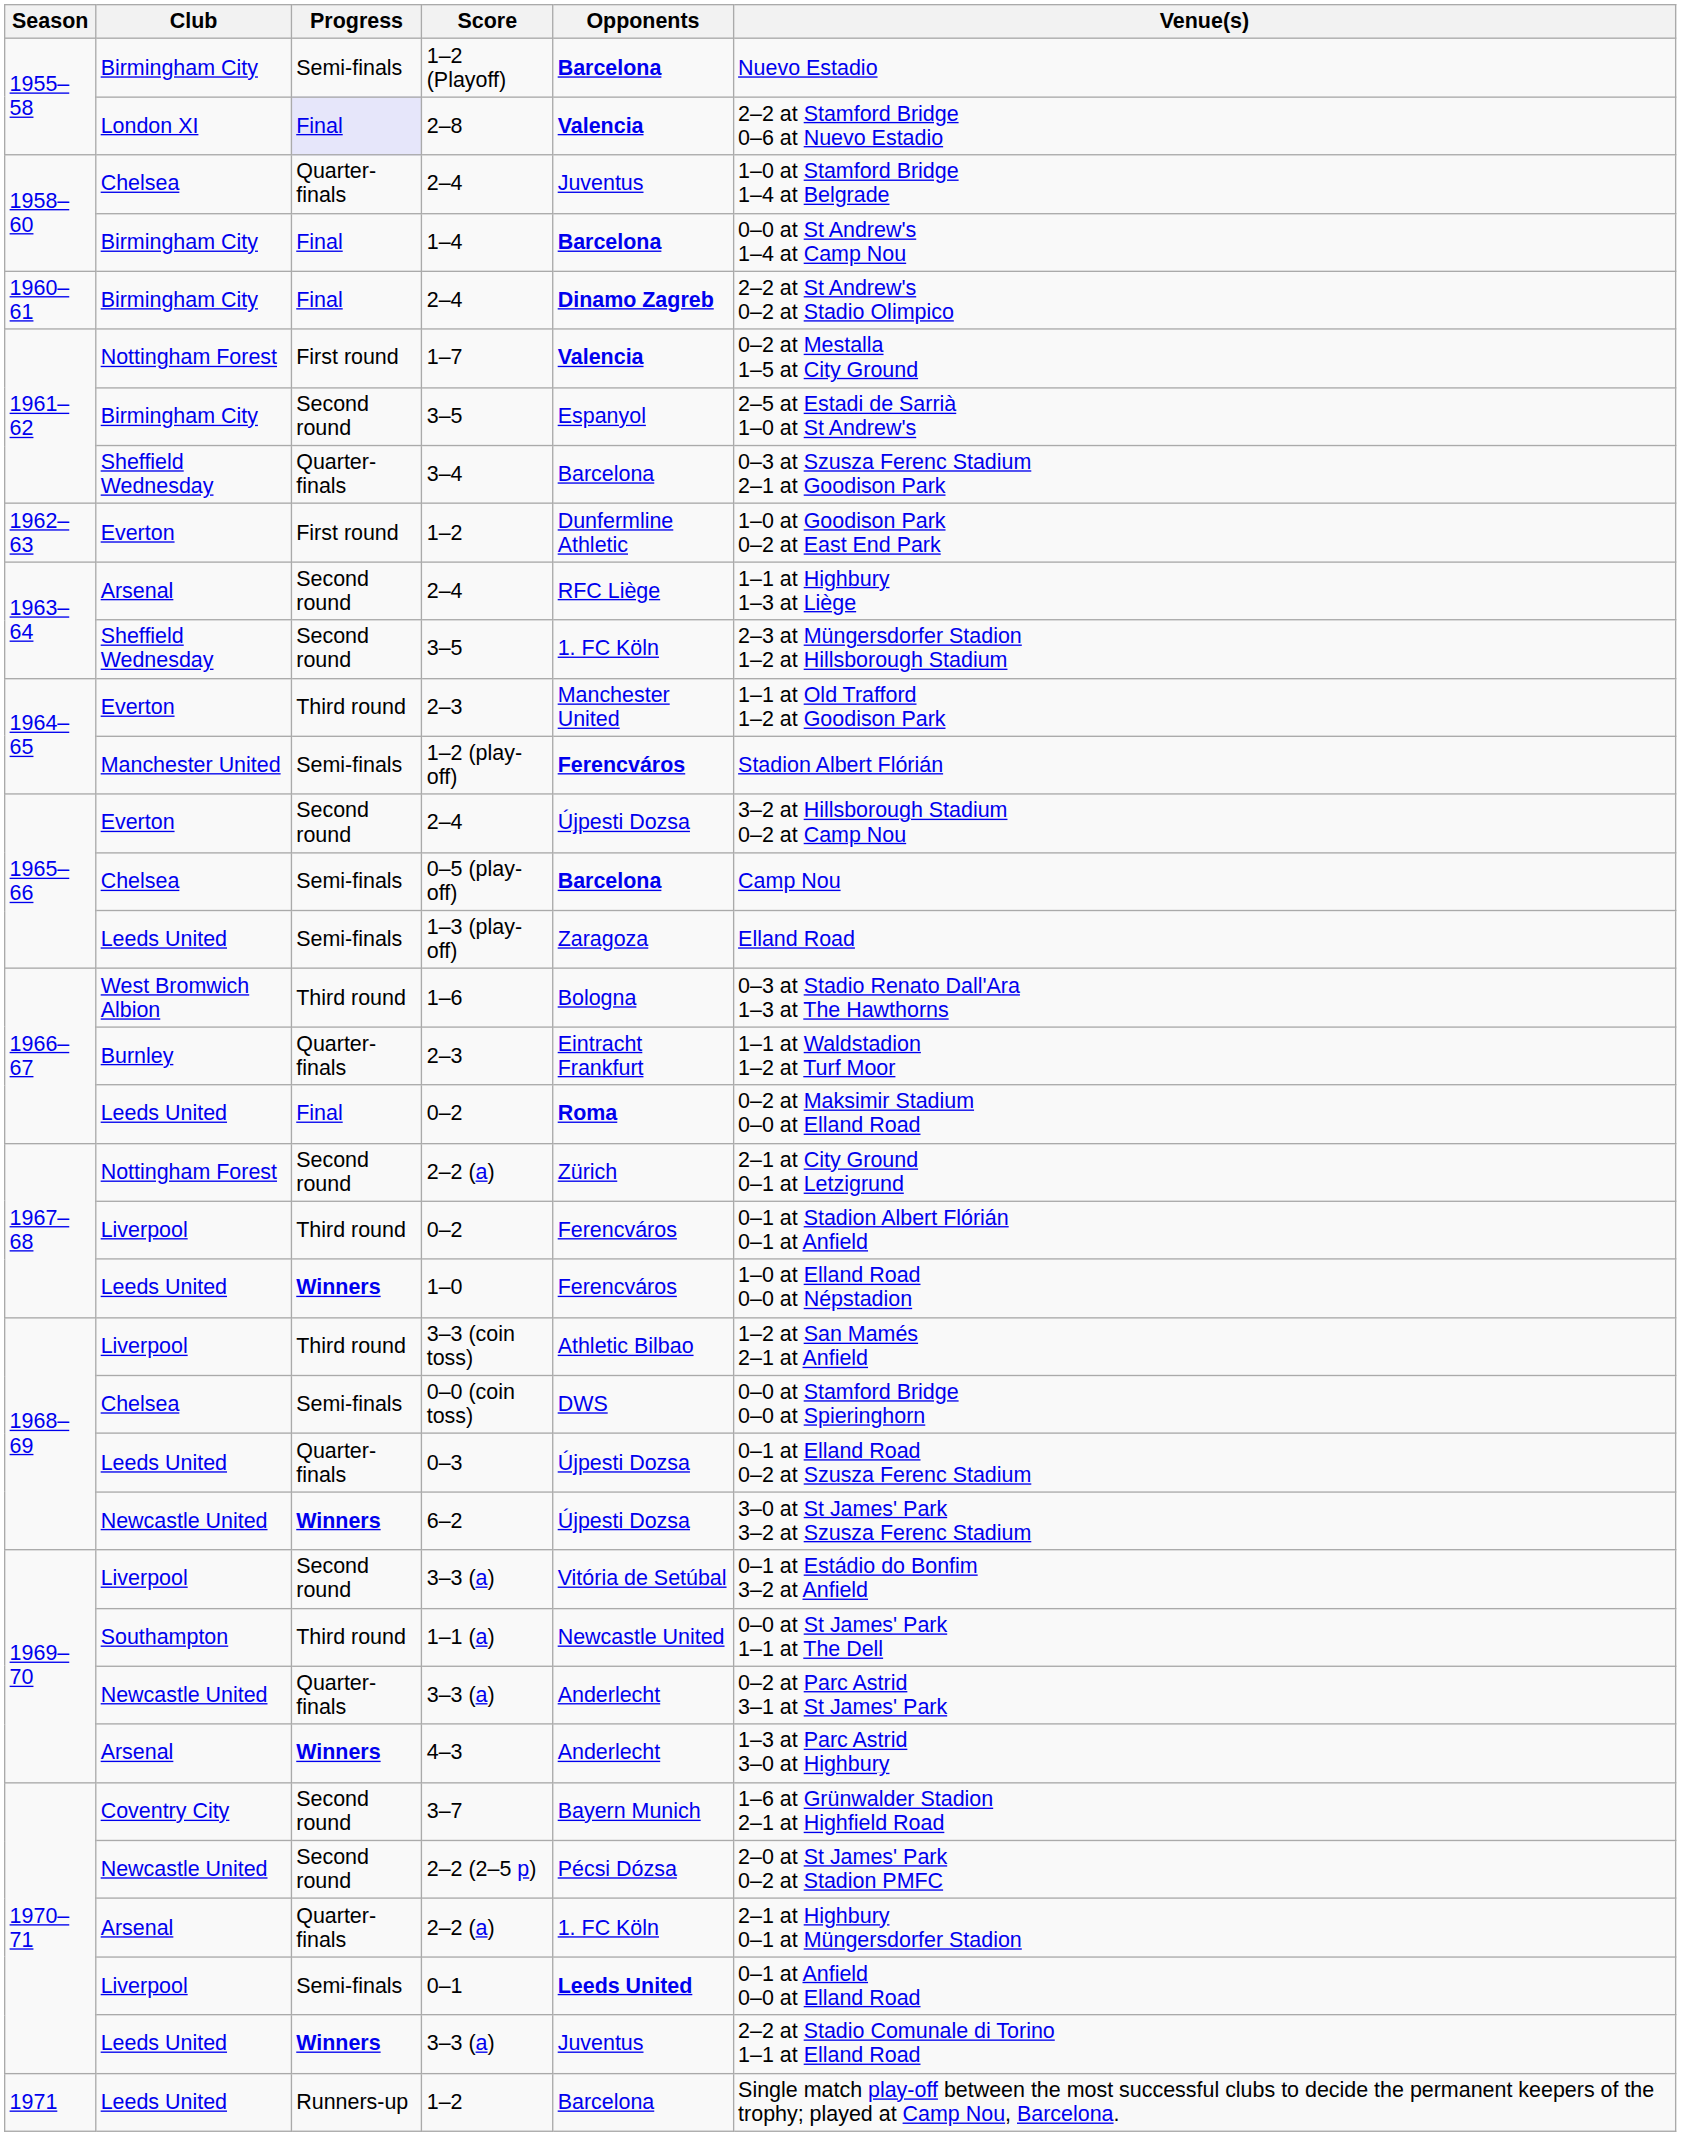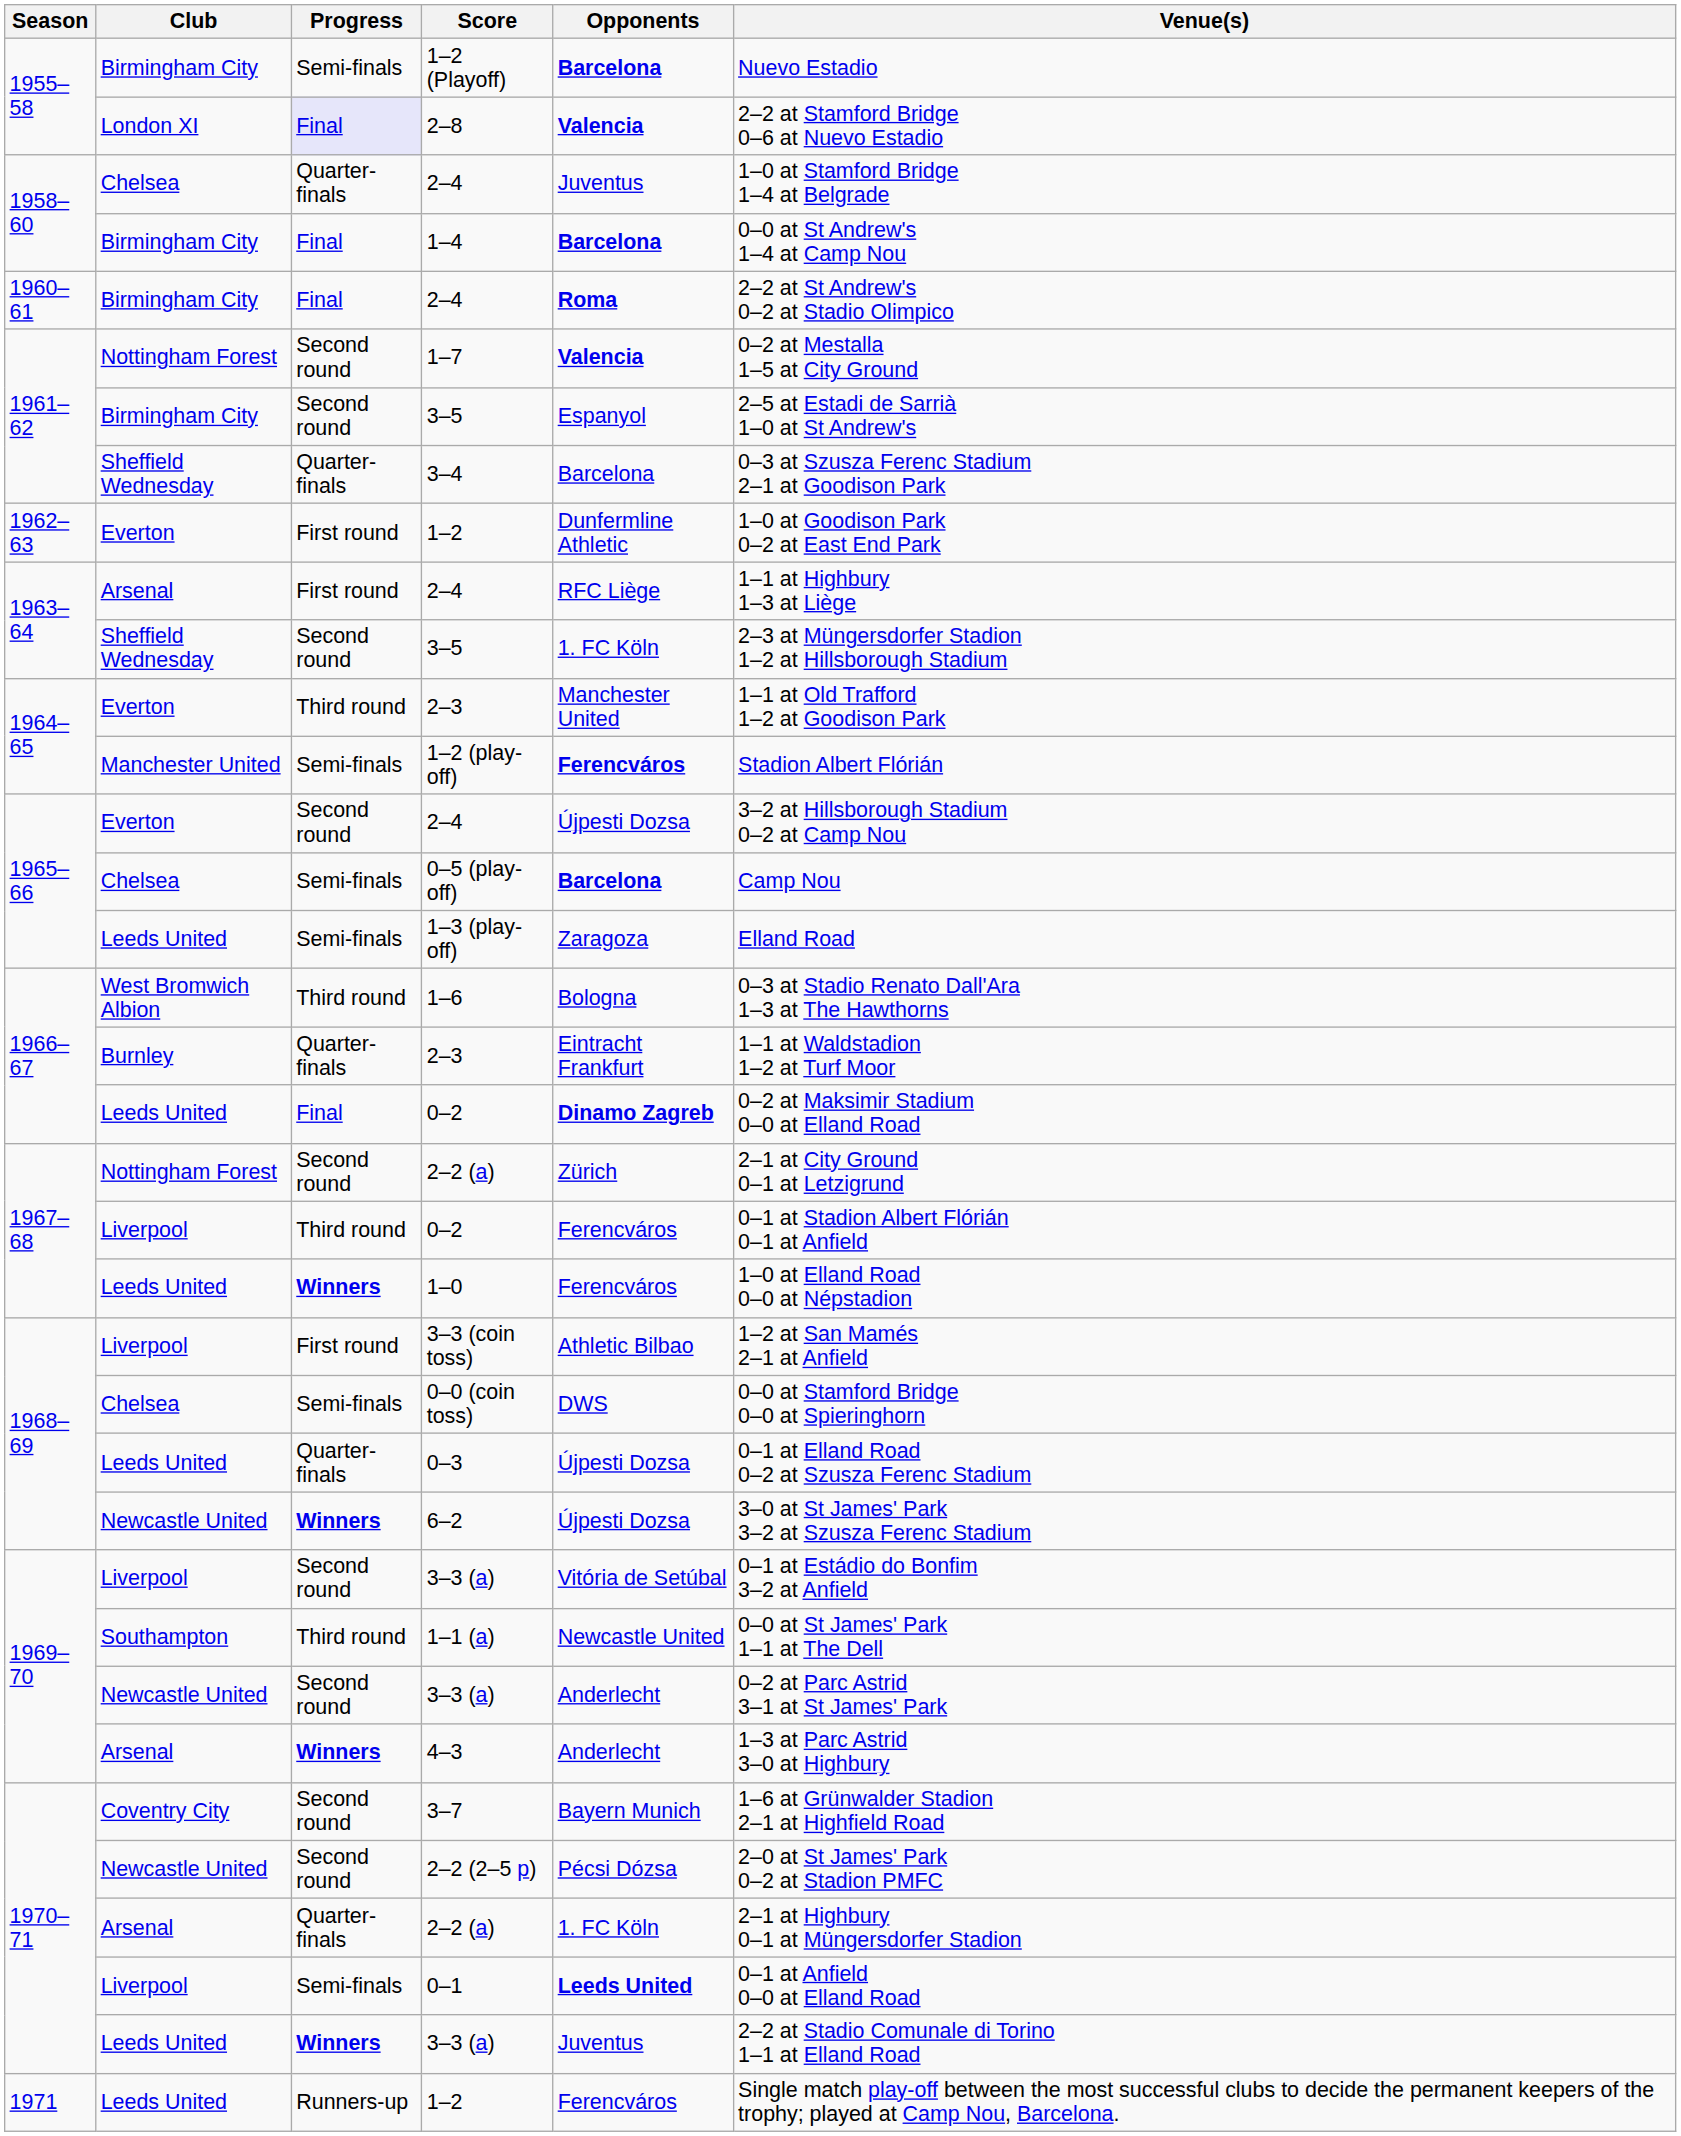 <table class="wikitable">
 <tr>
 <th>Season</th>
 <th>Club</th>
 <th>Progress</th>
 <th>Score</th>
 <th>Opponents</th>
 <th>Venue(s)</th>
 </tr>
 <tr>
 <td rowspan=2><a href='#'>1955–58</a></td>
 <td><a href='#'>Birmingham City</a></td>
 <td>Semi-finals</td>
 <td>1–2 (Playoff)</td>
 <td><strong> <a href='#'>Barcelona</a></strong></td>
 <td><a href='#'>Nuevo Estadio</a></td>
 </tr>
 <tr>
 <td><a href='#'>London XI</a></td>
 <td style="background: lavender;"><a href='#'>Final</a></td>
 <td>2–8</td>
 <td><strong> <a href='#'>Valencia</a></strong></td>
 <td>2–2 at <a href='#'>Stamford Bridge</a><br>0–6 at <a href='#'>Nuevo Estadio</a></td>
 </tr>
 <tr>
 <td rowspan=2><a href='#'>1958–60</a></td>
 <td><a href='#'>Chelsea</a></td>
 <td>Quarter-finals</td>
 <td>2–4</td>
 <td> <a href='#'>Juventus</a></td>
 <td>1–0 at <a href='#'>Stamford Bridge</a><br>1–4 at <a href='#'>Belgrade</a></td>
 </tr>
 <tr>
 <td><a href='#'>Birmingham City</a></td>
 <td><a href='#'>Final</a></td>
 <td>1–4</td>
 <td><strong> <a href='#'>Barcelona</a></strong></td>
 <td>0–0 at <a href='#'>St Andrew's</a><br>1–4 at <a href='#'>Camp Nou</a></td>
 </tr>
 <tr>
 <td><a href='#'>1960–61</a></td>
 <td><a href='#'>Birmingham City</a></td>
 <td><a href='#'>Final</a></td>
 <td>2–4</td>
-<td><strong> <a href='#'>Dinamo Zagreb</a></strong></td>
+<td><strong> <a href='#'>Roma</a></strong></td>
 <td>2–2 at <a href='#'>St Andrew's</a><br>0–2 at <a href='#'>Stadio Olimpico</a></td>
 </tr>
 <tr>
 <td rowspan=3><a href='#'>1961–62</a></td>
 <td><a href='#'>Nottingham Forest</a></td>
-<td>First round</td>
+<td>Second round</td>
 <td>1–7</td>
 <td><strong> <a href='#'>Valencia</a></strong></td>
 <td>0–2 at <a href='#'>Mestalla</a><br>1–5 at <a href='#'>City Ground</a></td>
 </tr>
 <tr>
 <td><a href='#'>Birmingham City</a></td>
 <td>Second round</td>
 <td>3–5</td>
 <td> <a href='#'>Espanyol</a></td>
 <td>2–5 at <a href='#'>Estadi de Sarrià</a><br>1–0 at <a href='#'>St Andrew's</a></td>
 </tr>
 <tr>
 <td><a href='#'>Sheffield Wednesday</a></td>
 <td>Quarter-finals</td>
 <td>3–4</td>
 <td> <a href='#'>Barcelona</a></td>
 <td>0–3 at <a href='#'>Szusza Ferenc Stadium</a><br>2–1 at <a href='#'>Goodison Park</a></td>
 </tr>
 <tr>
 <td><a href='#'>1962–63</a></td>
 <td><a href='#'>Everton</a></td>
 <td>First round</td>
 <td>1–2</td>
 <td> <a href='#'>Dunfermline Athletic</a></td>
 <td>1–0 at <a href='#'>Goodison Park</a><br>0–2 at <a href='#'>East End Park</a></td>
 </tr>
 <tr>
 <td rowspan=2><a href='#'>1963–64</a></td>
 <td><a href='#'>Arsenal</a></td>
-<td>Second round</td>
+<td>First round</td>
 <td>2–4</td>
 <td> <a href='#'>RFC Liège</a></td>
 <td>1–1 at <a href='#'>Highbury</a><br>1–3 at <a href='#'>Liège</a></td>
 </tr>
 <tr>
 <td><a href='#'>Sheffield Wednesday</a></td>
 <td>Second round</td>
 <td>3–5</td>
 <td> <a href='#'>1. FC Köln</a></td>
 <td>2–3 at <a href='#'>Müngersdorfer Stadion</a><br>1–2 at <a href='#'>Hillsborough Stadium</a></td>
 </tr>
 <tr>
 <td rowspan=2><a href='#'>1964–65</a></td>
 <td><a href='#'>Everton</a></td>
 <td>Third round</td>
 <td>2–3</td>
 <td> <a href='#'>Manchester United</a></td>
 <td>1–1 at <a href='#'>Old Trafford</a><br>1–2 at <a href='#'>Goodison Park</a></td>
 </tr>
 <tr>
 <td><a href='#'>Manchester United</a></td>
 <td>Semi-finals</td>
 <td>1–2 (play-off)</td>
 <td><strong> <a href='#'>Ferencváros</a></strong></td>
 <td><a href='#'>Stadion Albert Flórián</a></td>
 </tr>
 <tr>
 <td rowspan=3><a href='#'>1965–66</a></td>
 <td><a href='#'>Everton</a></td>
 <td>Second round</td>
 <td>2–4</td>
 <td> <a href='#'>Újpesti Dozsa</a></td>
 <td>3–2 at <a href='#'>Hillsborough Stadium</a><br>0–2 at <a href='#'>Camp Nou</a></td>
 </tr>
 <tr>
 <td><a href='#'>Chelsea</a></td>
 <td>Semi-finals</td>
 <td>0–5 (play-off)</td>
 <td><strong> <a href='#'>Barcelona</a></strong></td>
 <td><a href='#'>Camp Nou</a></td>
 </tr>
 <tr>
 <td><a href='#'>Leeds United</a></td>
 <td>Semi-finals</td>
 <td>1–3 (play-off)</td>
 <td> <a href='#'>Zaragoza</a></td>
 <td><a href='#'>Elland Road</a></td>
 </tr>
 <tr>
 <td rowspan=3><a href='#'>1966–67</a></td>
 <td><a href='#'>West Bromwich Albion</a></td>
 <td>Third round</td>
 <td>1–6</td>
 <td> <a href='#'>Bologna</a></td>
 <td>0–3 at <a href='#'>Stadio Renato Dall'Ara</a><br>1–3 at <a href='#'>The Hawthorns</a></td>
 </tr>
 <tr>
 <td><a href='#'>Burnley</a></td>
 <td>Quarter-finals</td>
 <td>2–3</td>
 <td> <a href='#'>Eintracht Frankfurt</a></td>
 <td>1–1 at <a href='#'>Waldstadion</a><br>1–2 at <a href='#'>Turf Moor</a></td>
 </tr>
 <tr>
 <td><a href='#'>Leeds United</a></td>
 <td><a href='#'>Final</a></td>
 <td>0–2</td>
-<td><strong> <a href='#'>Roma</a></strong></td>
+<td><strong> <a href='#'>Dinamo Zagreb</a></strong></td>
 <td>0–2 at <a href='#'>Maksimir Stadium</a><br>0–0 at <a href='#'>Elland Road</a></td>
 </tr>
 <tr>
 <td rowspan=3><a href='#'>1967–68</a></td>
 <td><a href='#'>Nottingham Forest</a></td>
 <td>Second round</td>
 <td>2–2 (<a href='#'>a</a>)</td>
 <td> <a href='#'>Zürich</a></td>
 <td>2–1 at <a href='#'>City Ground</a><br>0–1 at <a href='#'>Letzigrund</a></td>
 </tr>
 <tr>
 <td><a href='#'>Liverpool</a></td>
 <td>Third round</td>
 <td>0–2</td>
 <td> <a href='#'>Ferencváros</a></td>
 <td>0–1 at <a href='#'>Stadion Albert Flórián</a><br>0–1 at <a href='#'>Anfield</a></td>
 </tr>
 <tr>
 <td><a href='#'>Leeds United</a></td>
 <td><strong><a href='#'>Winners</a></strong></td>
 <td>1–0</td>
 <td> <a href='#'>Ferencváros</a></td>
 <td>1–0 at <a href='#'>Elland Road</a><br>0–0 at <a href='#'>Népstadion</a></td>
 </tr>
 <tr>
 <td rowspan=4><a href='#'>1968–69</a></td>
 <td><a href='#'>Liverpool</a></td>
-<td>Third round</td>
+<td>First round</td>
 <td>3–3 (coin toss)</td>
 <td> <a href='#'>Athletic Bilbao</a></td>
 <td>1–2 at <a href='#'>San Mamés</a><br>2–1 at <a href='#'>Anfield</a></td>
 </tr>
 <tr>
 <td><a href='#'>Chelsea</a></td>
 <td>Semi-finals</td>
 <td>0–0 (coin toss)</td>
 <td> <a href='#'>DWS</a></td>
 <td>0–0 at <a href='#'>Stamford Bridge</a><br>0–0 at <a href='#'>Spieringhorn</a></td>
 </tr>
 <tr>
 <td><a href='#'>Leeds United</a></td>
 <td>Quarter-finals</td>
 <td>0–3</td>
 <td> <a href='#'>Újpesti Dozsa</a></td>
 <td>0–1 at <a href='#'>Elland Road</a><br>0–2 at <a href='#'>Szusza Ferenc Stadium</a></td>
 </tr>
 <tr>
 <td><a href='#'>Newcastle United</a></td>
 <td><strong><a href='#'>Winners</a></strong></td>
 <td>6–2</td>
 <td> <a href='#'>Újpesti Dozsa</a></td>
 <td>3–0 at <a href='#'>St James' Park</a><br>3–2 at <a href='#'>Szusza Ferenc Stadium</a></td>
 </tr>
 <tr>
 <td rowspan=4><a href='#'>1969–70</a></td>
 <td><a href='#'>Liverpool</a></td>
 <td>Second round</td>
 <td>3–3 (<a href='#'>a</a>)</td>
 <td> <a href='#'>Vitória de Setúbal</a></td>
 <td>0–1 at <a href='#'>Estádio do Bonfim</a><br>3–2 at <a href='#'>Anfield</a></td>
 </tr>
 <tr>
 <td><a href='#'>Southampton</a></td>
 <td>Third round</td>
 <td>1–1 (<a href='#'>a</a>)</td>
 <td> <a href='#'>Newcastle United</a></td>
 <td>0–0 at <a href='#'>St James' Park</a><br>1–1 at <a href='#'>The Dell</a></td>
 </tr>
 <tr>
 <td><a href='#'>Newcastle United</a></td>
-<td>Quarter-finals</td>
+<td>Second round</td>
 <td>3–3 (<a href='#'>a</a>)</td>
 <td> <a href='#'>Anderlecht</a></td>
 <td>0–2 at <a href='#'>Parc Astrid</a><br>3–1 at <a href='#'>St James' Park</a></td>
 </tr>
 <tr>
 <td><a href='#'>Arsenal</a></td>
 <td><strong><a href='#'>Winners</a></strong></td>
 <td>4–3</td>
 <td> <a href='#'>Anderlecht</a></td>
 <td>1–3 at <a href='#'>Parc Astrid</a><br>3–0 at <a href='#'>Highbury</a></td>
 </tr>
 <tr>
 <td rowspan=5><a href='#'>1970–71</a></td>
 <td><a href='#'>Coventry City</a></td>
 <td>Second round</td>
 <td>3–7</td>
 <td> <a href='#'>Bayern Munich</a></td>
 <td>1–6 at <a href='#'>Grünwalder Stadion</a><br>2–1 at <a href='#'>Highfield Road</a></td>
 </tr>
 <tr>
 <td><a href='#'>Newcastle United</a></td>
 <td>Second round</td>
 <td>2–2 (2–5 <a href='#'>p</a>)</td>
 <td> <a href='#'>Pécsi Dózsa</a></td>
 <td>2–0 at <a href='#'>St James' Park</a><br>0–2 at <a href='#'>Stadion PMFC</a></td>
 </tr>
 <tr>
 <td><a href='#'>Arsenal</a></td>
 <td>Quarter-finals</td>
 <td>2–2 (<a href='#'>a</a>)</td>
 <td> <a href='#'>1. FC Köln</a></td>
 <td>2–1 at <a href='#'>Highbury</a><br>0–1 at <a href='#'>Müngersdorfer Stadion</a></td>
 </tr>
 <tr>
 <td><a href='#'>Liverpool</a></td>
 <td>Semi-finals</td>
 <td>0–1</td>
 <td><strong> <a href='#'>Leeds United</a></strong></td>
 <td>0–1 at <a href='#'>Anfield</a><br>0–0 at <a href='#'>Elland Road</a></td>
 </tr>
 <tr>
 <td><a href='#'>Leeds United</a></td>
 <td><strong><a href='#'>Winners</a></strong></td>
 <td>3–3 (<a href='#'>a</a>)</td>
 <td> <a href='#'>Juventus</a></td>
 <td>2–2 at <a href='#'>Stadio Comunale di Torino</a><br>1–1 at <a href='#'>Elland Road</a></td>
 </tr>
 <tr>
 <td><a href='#'>1971</a></td>
 <td><a href='#'>Leeds United</a></td>
 <td>Runners-up</td>
 <td>1–2</td>
-<td> <a href='#'>Barcelona</a></td>
+<td> <a href='#'>Ferencváros</a></td>
 <td>Single match <a href='#'>play-off</a> between the most successful clubs to decide the permanent keepers of the trophy; played at <a href='#'>Camp Nou</a>, <a href='#'>Barcelona</a>.</td>
 </tr>
 </table>
